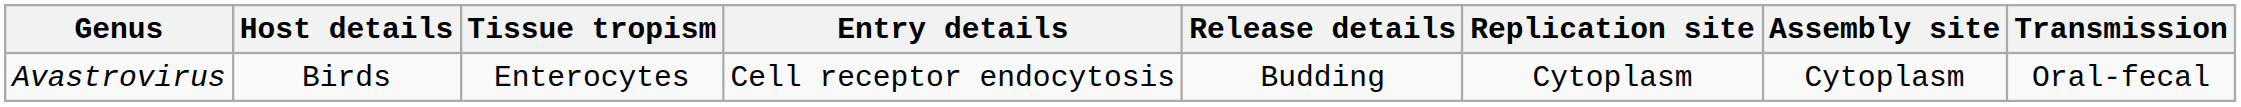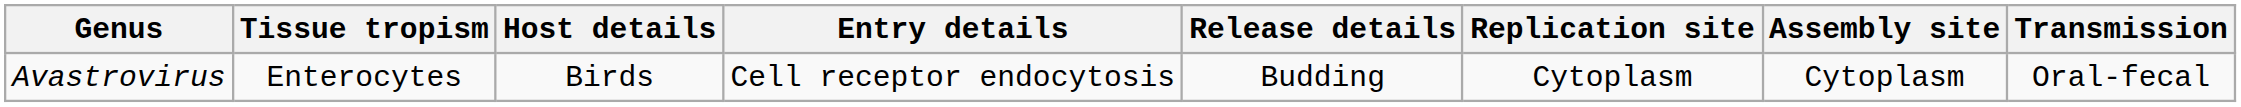 <table class="wikitable sortable" style="text-align:center">
 <tr>
 <th>Genus</th>
+<th>Tissue tropism</th>
 <th>Host details</th>
-<th>Tissue tropism</th>
 <th>Entry details</th>
 <th>Release details</th>
 <th>Replication site</th>
 <th>Assembly site</th>
 <th>Transmission</th>
 </tr>
 <tr>
 <td><em>Avastrovirus</em></td>
+<td>Enterocytes</td>
 <td>Birds</td>
-<td>Enterocytes</td>
 <td>Cell receptor endocytosis</td>
 <td>Budding</td>
 <td>Cytoplasm</td>
 <td>Cytoplasm</td>
 <td>Oral-fecal</td>
 </tr>
 </table>
